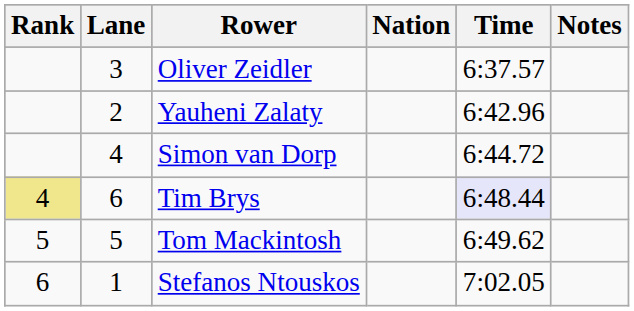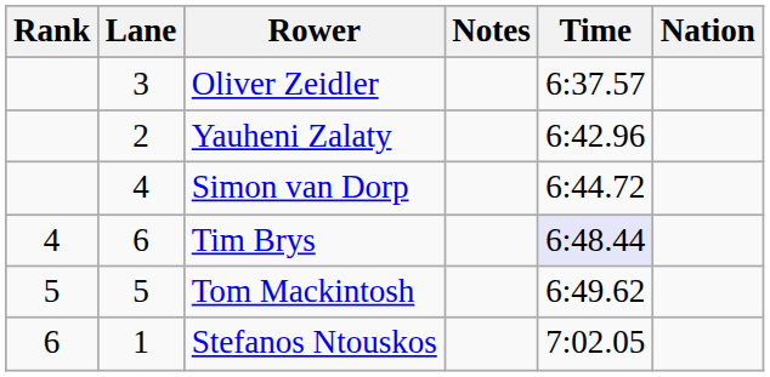 <table class="wikitable sortable" style="text-align:center">
 <tr>
 <th>Rank</th>
 <th>Lane</th>
 <th>Rower</th>
+<th>Notes</th>
+<th>Time</th>
 <th>Nation</th>
-<th>Time</th>
-<th>Notes</th>
 </tr>
 <tr>
 <td></td>
 <td>3</td>
 <td align=left><a href='#'>Oliver Zeidler</a></td>
+<td></td>
+<td>6:37.57</td>
 <td align=left></td>
-<td>6:37.57</td>
-<td></td>
 </tr>
 <tr>
 <td></td>
 <td>2</td>
 <td align=left><a href='#'>Yauheni Zalaty</a></td>
+<td rowspan="1"></td>
+<td>6:42.96</td>
 <td align=left></td>
-<td>6:42.96</td>
-<td rowspan="1"></td>
 </tr>
 <tr>
 <td></td>
 <td>4</td>
 <td align=left><a href='#'>Simon van Dorp</a></td>
+<td></td>
+<td>6:44.72</td>
 <td align=left></td>
-<td>6:44.72</td>
-<td></td>
 </tr>
 <tr>
-<td style="background: khaki;">4</td>
+<td>4</td>
 <td>6</td>
 <td align=left><a href='#'>Tim Brys</a></td>
+<td></td>
+<td style="background: lavender;">6:48.44</td>
 <td align=left></td>
-<td style="background: lavender;">6:48.44</td>
-<td></td>
 </tr>
 <tr>
 <td>5</td>
 <td>5</td>
 <td align=left><a href='#'>Tom Mackintosh</a></td>
+<td rowspan="1"></td>
+<td>6:49.62</td>
 <td align=left></td>
-<td>6:49.62</td>
-<td rowspan="1"></td>
 </tr>
 <tr>
 <td>6</td>
 <td>1</td>
 <td align=left><a href='#'>Stefanos Ntouskos</a></td>
+<td rowspan="1"></td>
+<td>7:02.05</td>
 <td align=left></td>
-<td>7:02.05</td>
-<td rowspan="1"></td>
 </tr>
 </table>
